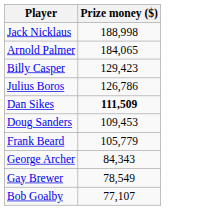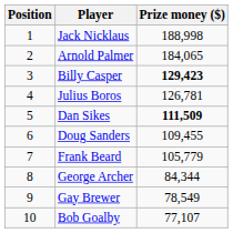 <table class="wikitable">
 <tr>
+<th>Position</th>
 <th>Player</th>
 <th>Prize money ($)</th>
 </tr>
 <tr>
+<td align=center>1</td>
 <td> <a href='#'>Jack Nicklaus</a></td>
 <td align=center>188,998</td>
 </tr>
 <tr>
+<td align=center>2</td>
 <td> <a href='#'>Arnold Palmer</a></td>
 <td align=center>184,065</td>
 </tr>
 <tr>
+<td align=center>3</td>
 <td> <a href='#'>Billy Casper</a></td>
-<td align=center>129,423</td>
+<td align=center><strong>129,423</strong></td>
 </tr>
 <tr>
+<td align=center>4</td>
 <td> <a href='#'>Julius Boros</a></td>
-<td align=center>126,786</td>
+<td align=center>126,781</td>
 </tr>
 <tr>
+<td align=center>5</td>
 <td> <a href='#'>Dan Sikes</a></td>
 <td align=center><strong>111,509</strong></td>
 </tr>
 <tr>
+<td align=center>6</td>
 <td> <a href='#'>Doug Sanders</a></td>
-<td align=center>109,453</td>
+<td align=center>109,455</td>
 </tr>
 <tr>
+<td align=center>7</td>
 <td> <a href='#'>Frank Beard</a></td>
 <td align=center>105,779</td>
 </tr>
 <tr>
+<td align=center>8</td>
 <td> <a href='#'>George Archer</a></td>
-<td align=center>84,343</td>
+<td align=center>84,344</td>
 </tr>
 <tr>
+<td align=center>9</td>
 <td> <a href='#'>Gay Brewer</a></td>
 <td align=center>78,549</td>
 </tr>
 <tr>
+<td align=center>10</td>
 <td> <a href='#'>Bob Goalby</a></td>
 <td align=center>77,107</td>
 </tr>
 </table>
